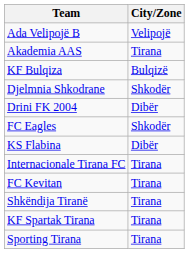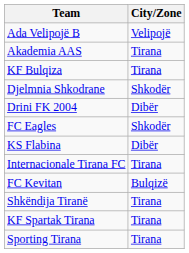 <table class="wikitable sortable">
 <tr>
 <th>Team</th>
 <th>City/Zone</th>
 </tr>
 <tr>
 <td><a href='#'>Ada Velipojë B</a></td>
 <td><a href='#'>Velipojë </a></td>
 </tr>
 <tr>
 <td><a href='#'>Akademia AAS</a></td>
 <td><a href='#'>Tirana</a></td>
 </tr>
 <tr>
 <td><a href='#'>KF Bulqiza</a></td>
-<td><a href='#'>Bulqizë</a></td>
+<td><a href='#'>Tirana</a></td>
 </tr>
 <tr>
 <td><a href='#'>Djelmnia Shkodrane</a></td>
 <td><a href='#'>Shkodër</a></td>
 </tr>
 <tr>
 <td><a href='#'>Drini FK 2004</a></td>
 <td><a href='#'>Dibër</a></td>
 </tr>
 <tr>
 <td><a href='#'>FC Eagles</a></td>
 <td><a href='#'>Shkodër</a></td>
 </tr>
 <tr>
 <td><a href='#'>KS Flabina</a></td>
 <td><a href='#'>Dibër</a></td>
 </tr>
 <tr>
 <td><a href='#'>Internacionale Tirana FC</a></td>
 <td><a href='#'>Tirana</a></td>
 </tr>
 <tr>
 <td><a href='#'>FC Kevitan</a></td>
-<td><a href='#'>Tirana</a></td>
+<td><a href='#'>Bulqizë</a></td>
 </tr>
 <tr>
 <td><a href='#'>Shkëndija Tiranë</a></td>
 <td><a href='#'>Tirana</a></td>
 </tr>
 <tr>
 <td><a href='#'>KF Spartak Tirana</a></td>
 <td><a href='#'>Tirana</a></td>
 </tr>
 <tr>
 <td><a href='#'>Sporting Tirana</a></td>
 <td><a href='#'>Tirana</a></td>
 </tr>
 </table>
